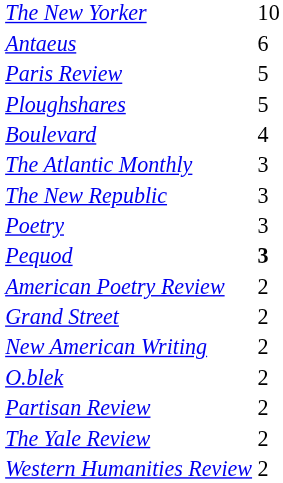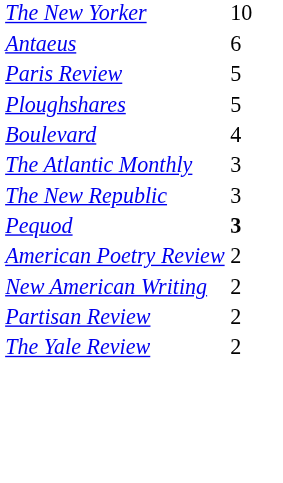 <table>
 <tr>
 <td><em><a href='#'>The New Yorker</a></em></td>
 <td>10</td>
 </tr>
 <tr>
 <td><em><a href='#'>Antaeus</a></em></td>
 <td>6</td>
 </tr>
 <tr>
 <td><em><a href='#'>Paris Review</a></em></td>
 <td>5</td>
 </tr>
 <tr>
 <td><em><a href='#'>Ploughshares</a></em></td>
 <td>5</td>
 </tr>
 <tr>
 <td><em><a href='#'>Boulevard</a></em></td>
 <td>4</td>
 </tr>
 <tr>
 <td><em><a href='#'>The Atlantic Monthly</a></em></td>
 <td>3</td>
 </tr>
 <tr>
 <td><em><a href='#'>The New Republic</a></em></td>
 <td>3</td>
 </tr>
 <tr>
-<td><em><a href='#'>Poetry</a></em></td>
-<td>3</td>
-</tr>
-<tr>
 <td><em><a href='#'>Pequod</a></em></td>
 <td><strong>3</strong></td>
 </tr>
 <tr>
 <td><em><a href='#'>American Poetry Review</a></em></td>
 <td>2</td>
 </tr>
 <tr>
-<td><em><a href='#'>Grand Street</a></em></td>
-<td>2</td>
-</tr>
-<tr>
 <td><em><a href='#'>New American Writing</a></em></td>
-<td>2</td>
-</tr>
-<tr>
-<td><em><a href='#'>O.blek</a></em></td>
 <td>2</td>
 </tr>
 <tr>
 <td><em><a href='#'>Partisan Review</a></em></td>
 <td>2</td>
 </tr>
 <tr>
 <td><em><a href='#'>The Yale Review</a></em></td>
 <td>2</td>
 </tr>
-<tr>
-<td><em><a href='#'>Western Humanities Review</a></em></td>
-<td>2</td>
-</tr>
 </table>
